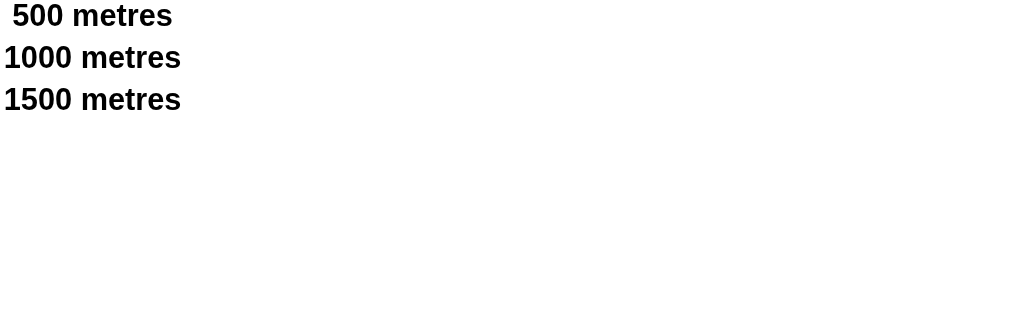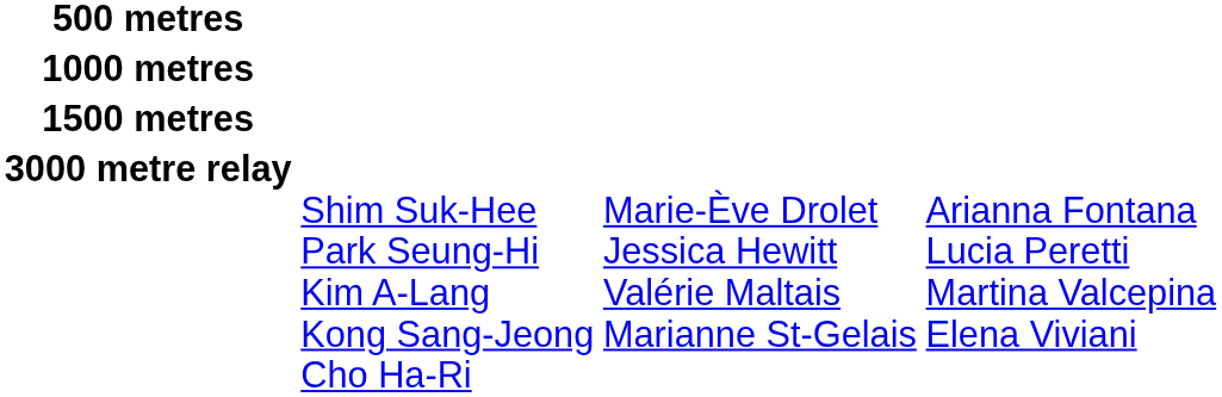 <table>
 <tr>
 <th scope="row">500 metres <br></th>
 <td></td>
 <td></td>
 <td></td>
 </tr>
 <tr>
 <th scope="row">1000 metres <br></th>
 <td></td>
 <td></td>
 <td></td>
 </tr>
 <tr>
 <th scope="row">1500 metres <br></th>
 <td></td>
 <td></td>
 <td></td>
 </tr>
+<tr valign="top">
+<th scope="row">3000 metre relay <br></th>
+<td><br><a href='#'>Shim Suk-Hee</a><br><a href='#'>Park Seung-Hi</a><br><a href='#'>Kim A-Lang</a><br><a href='#'>Kong Sang-Jeong</a><br><a href='#'>Cho Ha-Ri</a></td>
+<td><br><a href='#'>Marie-Ève Drolet</a><br><a href='#'>Jessica Hewitt</a><br><a href='#'>Valérie Maltais</a><br><a href='#'>Marianne St-Gelais</a></td>
+<td><br><a href='#'>Arianna Fontana</a><br><a href='#'>Lucia Peretti</a><br><a href='#'>Martina Valcepina</a><br><a href='#'>Elena Viviani</a></td>
+</tr>
 </table>
